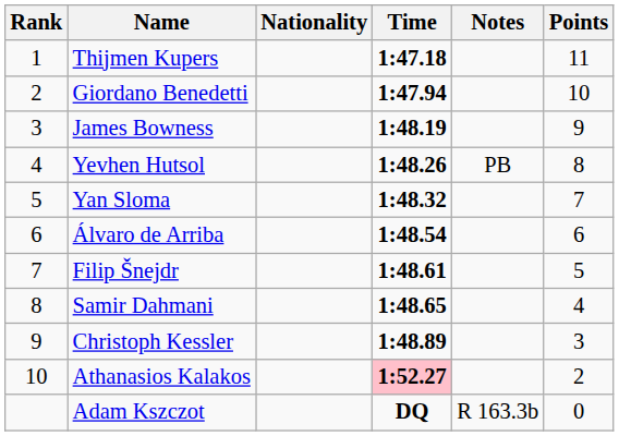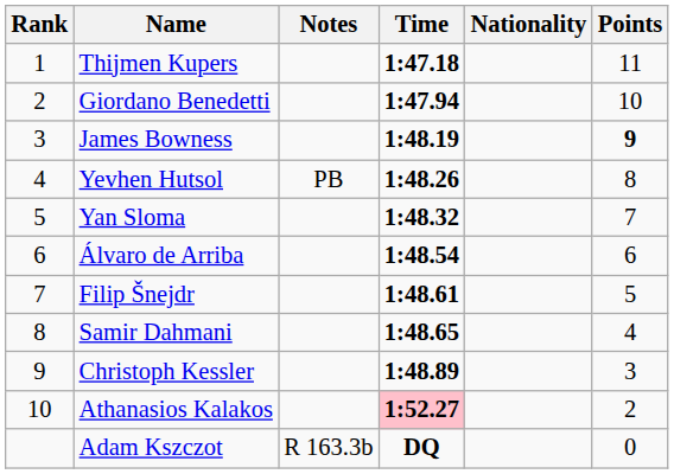 <table class="wikitable sortable" style="text-align:center">
 <tr>
 <th>Rank</th>
 <th>Name</th>
+<th>Notes</th>
+<th>Time</th>
 <th>Nationality</th>
-<th>Time</th>
-<th>Notes</th>
 <th>Points</th>
 </tr>
 <tr>
 <td>1</td>
 <td align=left><a href='#'>Thijmen Kupers</a></td>
+<td></td>
+<td><strong>1:47.18</strong></td>
 <td align=left></td>
-<td><strong>1:47.18</strong></td>
-<td></td>
 <td>11</td>
 </tr>
 <tr>
 <td>2</td>
 <td align=left><a href='#'>Giordano Benedetti</a></td>
+<td></td>
+<td><strong>1:47.94</strong></td>
 <td align=left></td>
-<td><strong>1:47.94</strong></td>
-<td></td>
 <td>10</td>
 </tr>
 <tr>
 <td>3</td>
 <td align=left><a href='#'>James Bowness</a></td>
+<td></td>
+<td><strong>1:48.19</strong></td>
 <td align=left></td>
-<td><strong>1:48.19</strong></td>
-<td></td>
-<td>9</td>
+<td><strong>9</strong></td>
 </tr>
 <tr>
 <td>4</td>
 <td align=left><a href='#'>Yevhen Hutsol</a></td>
+<td>PB</td>
+<td><strong>1:48.26</strong></td>
 <td align=left></td>
-<td><strong>1:48.26</strong></td>
-<td>PB</td>
 <td>8</td>
 </tr>
 <tr>
 <td>5</td>
 <td align=left><a href='#'>Yan Sloma</a></td>
+<td></td>
+<td><strong>1:48.32</strong></td>
 <td align=left></td>
-<td><strong>1:48.32</strong></td>
-<td></td>
 <td>7</td>
 </tr>
 <tr>
 <td>6</td>
 <td align=left><a href='#'>Álvaro de Arriba</a></td>
+<td></td>
+<td><strong>1:48.54</strong></td>
 <td align=left></td>
-<td><strong>1:48.54</strong></td>
-<td></td>
 <td>6</td>
 </tr>
 <tr>
 <td>7</td>
 <td align=left><a href='#'>Filip Šnejdr</a></td>
+<td></td>
+<td><strong>1:48.61</strong></td>
 <td align=left></td>
-<td><strong>1:48.61</strong></td>
-<td></td>
 <td>5</td>
 </tr>
 <tr>
 <td>8</td>
 <td align=left><a href='#'>Samir Dahmani</a></td>
+<td></td>
+<td><strong>1:48.65</strong></td>
 <td align=left></td>
-<td><strong>1:48.65</strong></td>
-<td></td>
 <td>4</td>
 </tr>
 <tr>
 <td>9</td>
 <td align=left><a href='#'>Christoph Kessler</a></td>
+<td></td>
+<td><strong>1:48.89</strong></td>
 <td align=left></td>
-<td><strong>1:48.89</strong></td>
-<td></td>
 <td>3</td>
 </tr>
 <tr>
 <td>10</td>
 <td align=left><a href='#'>Athanasios Kalakos</a></td>
+<td></td>
+<td style="background: pink;"><strong>1:52.27</strong></td>
 <td align=left></td>
-<td style="background: pink;"><strong>1:52.27</strong></td>
-<td></td>
 <td>2</td>
 </tr>
 <tr>
 <td></td>
 <td align=left><a href='#'>Adam Kszczot</a></td>
+<td>R 163.3b</td>
+<td><strong>DQ</strong></td>
 <td align=left></td>
-<td><strong>DQ</strong></td>
-<td>R 163.3b</td>
 <td>0</td>
 </tr>
 </table>
